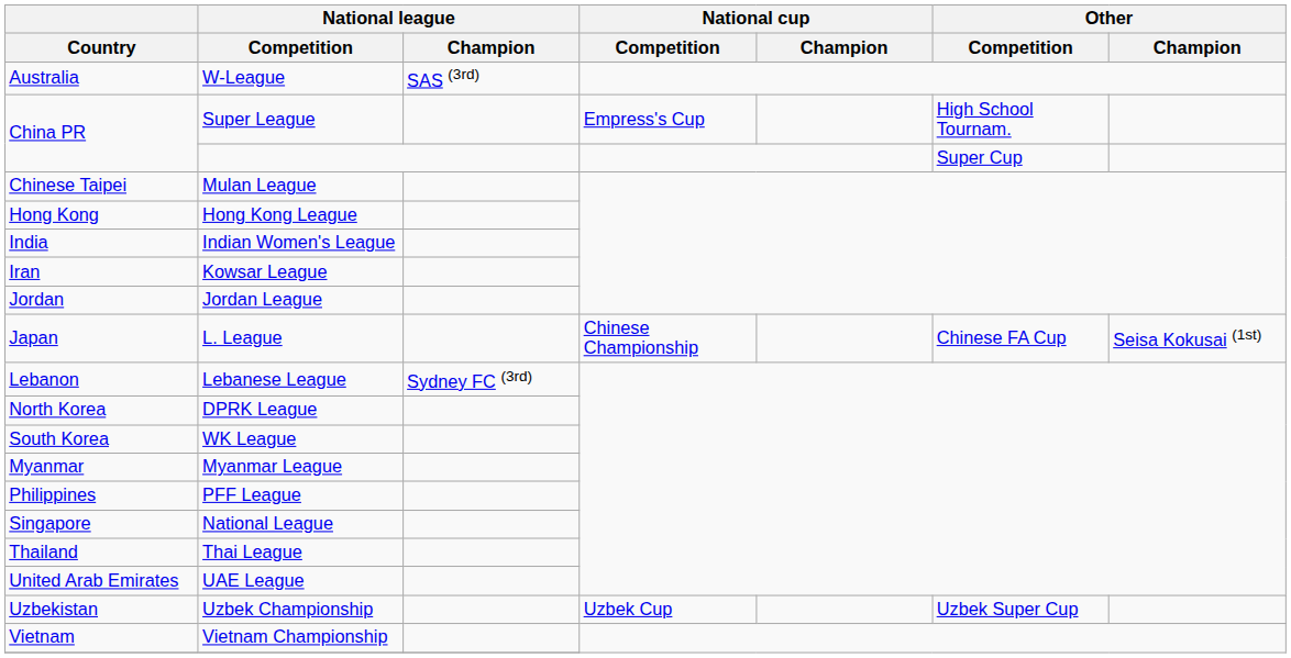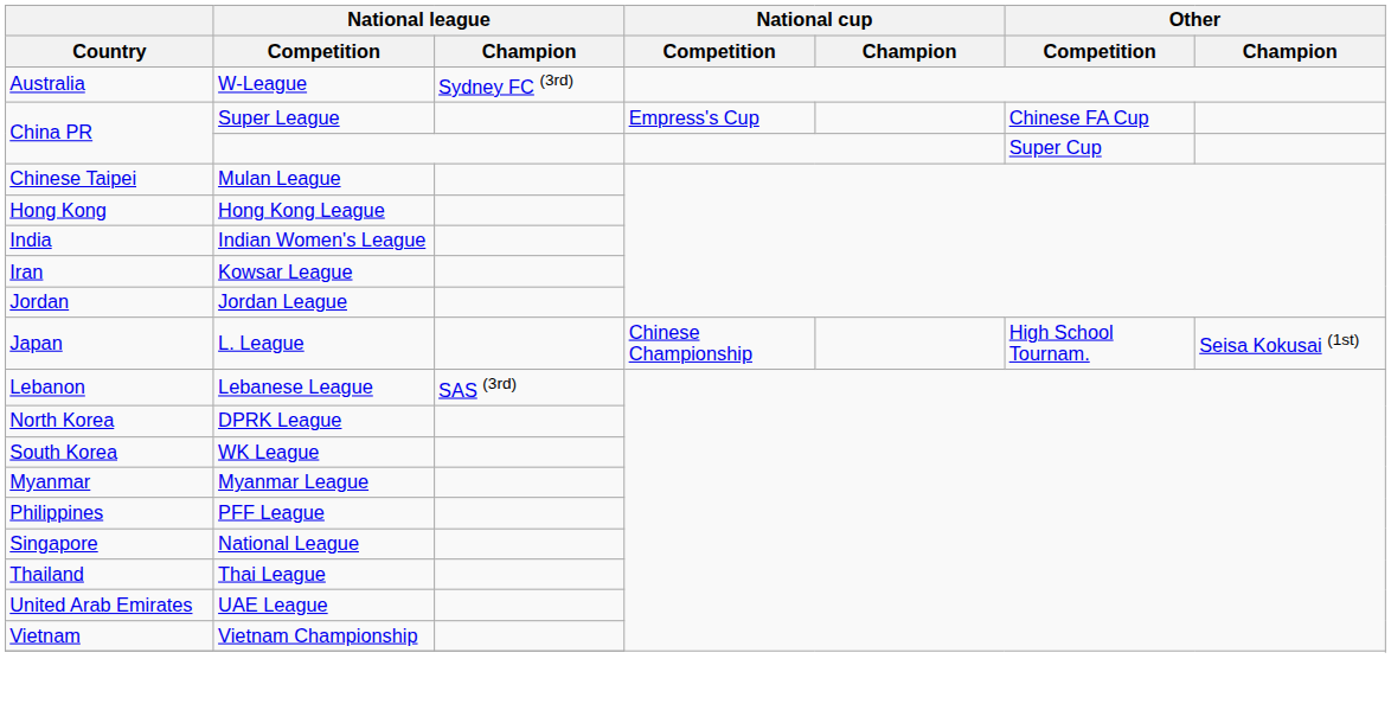 <table class="wikitable">
 <tr>
 <th></th>
 <th colspan=2>National league</th>
 <th colspan=2>National cup</th>
 <th colspan=2>Other</th>
 </tr>
 <tr>
 <th width=165px>Country</th>
 <th width=175px>Competition</th>
 <th width=150px>Champion</th>
 <th width=150px>Competition</th>
 <th width=150px>Champion</th>
 <th width=150px>Competition</th>
 <th width=150px>Champion</th>
 </tr>
 <tr>
 <td> <a href='#'>Australia</a></td>
 <td><a href='#'>W-League</a></td>
-<td><a href='#'>SAS</a> <sup>(3rd)</sup></td>
+<td><a href='#'>Sydney FC</a> <sup>(3rd)</sup></td>
 </tr>
 <tr>
 <td rowspan=2> <a href='#'>China PR</a></td>
 <td><a href='#'>Super League</a></td>
 <td></td>
 <td><a href='#'>Empress's Cup</a></td>
 <td></td>
-<td><a href='#'>High School Tournam.</a></td>
+<td><a href='#'>Chinese FA Cup</a></td>
 <td></td>
 </tr>
 <tr>
 <td colspan=2></td>
 <td colspan=2></td>
 <td><a href='#'>Super Cup</a></td>
 <td></td>
 </tr>
 <tr>
 <td> <a href='#'>Chinese Taipei</a></td>
 <td><a href='#'>Mulan League</a></td>
 <td></td>
 </tr>
 <tr>
 <td> <a href='#'>Hong Kong</a></td>
 <td><a href='#'>Hong Kong League</a></td>
 <td></td>
 </tr>
 <tr>
 <td> <a href='#'>India</a></td>
 <td><a href='#'>Indian Women's League</a></td>
 <td></td>
 </tr>
 <tr>
 <td> <a href='#'>Iran</a></td>
 <td><a href='#'>Kowsar League</a></td>
 <td></td>
 </tr>
 <tr>
 <td> <a href='#'>Jordan</a></td>
 <td><a href='#'>Jordan League</a></td>
 <td></td>
 </tr>
 <tr>
 <td> <a href='#'>Japan</a></td>
 <td><a href='#'>L. League</a></td>
 <td></td>
 <td><a href='#'>Chinese Championship</a></td>
 <td></td>
-<td><a href='#'>Chinese FA Cup</a></td>
+<td><a href='#'>High School Tournam.</a></td>
 <td><a href='#'>Seisa Kokusai</a> <sup>(1st)</sup></td>
 </tr>
 <tr>
 <td> <a href='#'>Lebanon</a></td>
 <td><a href='#'>Lebanese League</a></td>
-<td><a href='#'>Sydney FC</a> <sup>(3rd)</sup></td>
+<td><a href='#'>SAS</a> <sup>(3rd)</sup></td>
 </tr>
 <tr>
 <td> <a href='#'>North Korea</a></td>
 <td><a href='#'>DPRK League</a></td>
 <td></td>
 </tr>
 <tr>
 <td> <a href='#'>South Korea</a></td>
 <td><a href='#'>WK League</a></td>
 <td></td>
 </tr>
 <tr>
 <td> <a href='#'>Myanmar</a></td>
 <td><a href='#'>Myanmar League</a></td>
 <td></td>
 </tr>
 <tr>
 <td> <a href='#'>Philippines</a></td>
 <td><a href='#'>PFF League</a></td>
 <td></td>
 </tr>
 <tr>
 <td> <a href='#'>Singapore</a></td>
 <td><a href='#'>National League</a></td>
 <td></td>
 </tr>
 <tr>
 <td> <a href='#'>Thailand</a></td>
 <td><a href='#'>Thai League</a></td>
 <td></td>
 </tr>
 <tr>
 <td> <a href='#'>United Arab Emirates</a></td>
 <td><a href='#'>UAE League</a></td>
 <td></td>
 </tr>
 <tr>
-<td> <a href='#'>Uzbekistan</a></td>
-<td><a href='#'>Uzbek Championship</a></td>
-<td></td>
-<td><a href='#'>Uzbek Cup</a></td>
-<td></td>
-<td><a href='#'>Uzbek Super Cup</a></td>
-<td></td>
-</tr>
-<tr>
 <td> <a href='#'>Vietnam</a></td>
 <td><a href='#'>Vietnam Championship</a></td>
 <td></td>
 </tr>
 <tr>
 </tr>
 </table>
